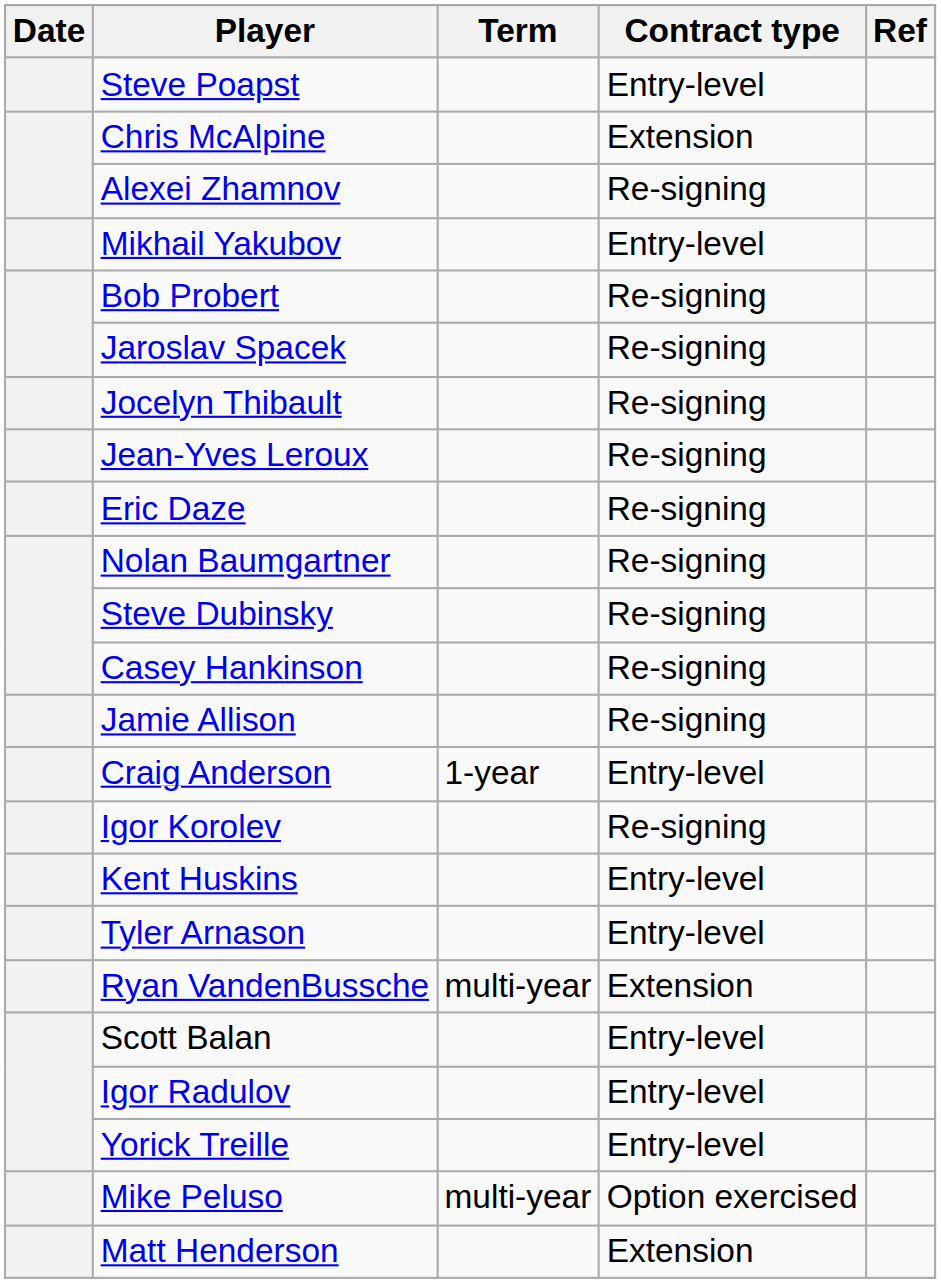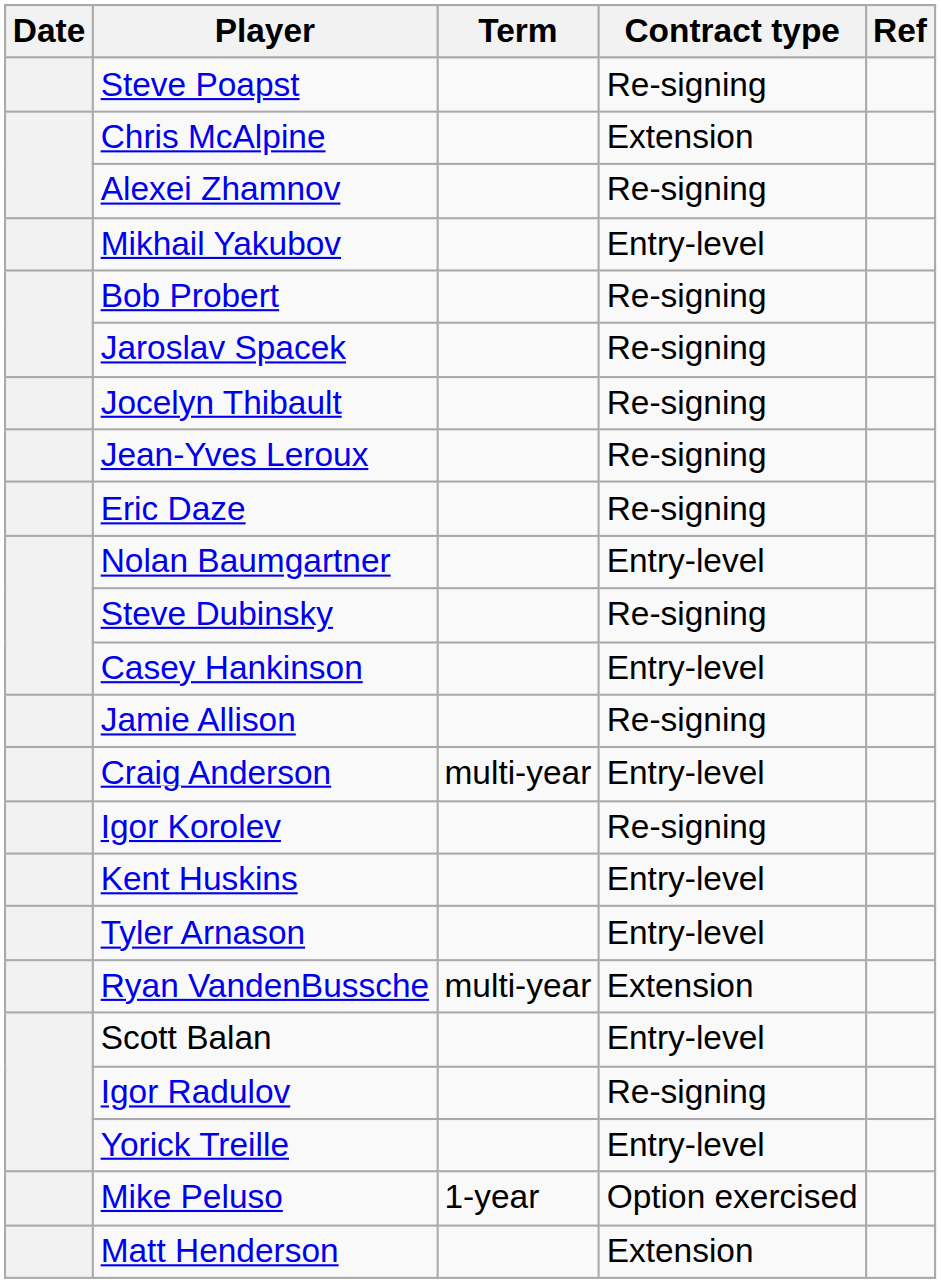 <table class="wikitable plainrowheaders">
 <tr style="background:#ddd; text-align:center;">
 <th>Date</th>
 <th>Player</th>
 <th>Term</th>
 <th>Contract type</th>
 <th>Ref</th>
 </tr>
 <tr>
 <th scope="row"></th>
 <td><a href='#'>Steve Poapst</a></td>
 <td></td>
-<td>Entry-level</td>
+<td>Re-signing</td>
 <td></td>
 </tr>
 <tr>
 <th scope="row" rowspan=2></th>
 <td><a href='#'>Chris McAlpine</a></td>
 <td></td>
 <td>Extension</td>
 <td></td>
 </tr>
 <tr>
 <td><a href='#'>Alexei Zhamnov</a></td>
 <td></td>
 <td>Re-signing</td>
 <td></td>
 </tr>
 <tr>
 <th scope="row"></th>
 <td><a href='#'>Mikhail Yakubov</a></td>
 <td></td>
 <td>Entry-level</td>
 <td></td>
 </tr>
 <tr>
 <th scope="row" rowspan=2></th>
 <td><a href='#'>Bob Probert</a></td>
 <td></td>
 <td>Re-signing</td>
 <td></td>
 </tr>
 <tr>
 <td><a href='#'>Jaroslav Spacek</a></td>
 <td></td>
 <td>Re-signing</td>
 <td></td>
 </tr>
 <tr>
 <th scope="row"></th>
 <td><a href='#'>Jocelyn Thibault</a></td>
 <td></td>
 <td>Re-signing</td>
 <td></td>
 </tr>
 <tr>
 <th scope="row"></th>
 <td><a href='#'>Jean-Yves Leroux</a></td>
 <td></td>
 <td>Re-signing</td>
 <td></td>
 </tr>
 <tr>
 <th scope="row"></th>
 <td><a href='#'>Eric Daze</a></td>
 <td></td>
 <td>Re-signing</td>
 <td></td>
 </tr>
 <tr>
 <th scope="row" rowspan=3></th>
 <td><a href='#'>Nolan Baumgartner</a></td>
 <td></td>
-<td>Re-signing</td>
+<td>Entry-level</td>
 <td></td>
 </tr>
 <tr>
 <td><a href='#'>Steve Dubinsky</a></td>
 <td></td>
 <td>Re-signing</td>
 <td></td>
 </tr>
 <tr>
 <td><a href='#'>Casey Hankinson</a></td>
 <td></td>
-<td>Re-signing</td>
+<td>Entry-level</td>
 <td></td>
 </tr>
 <tr>
 <th scope="row"></th>
 <td><a href='#'>Jamie Allison</a></td>
 <td></td>
 <td>Re-signing</td>
 <td></td>
 </tr>
 <tr>
 <th scope="row"></th>
 <td><a href='#'>Craig Anderson</a></td>
-<td>1-year</td>
+<td>multi-year</td>
 <td>Entry-level</td>
 <td></td>
 </tr>
 <tr>
 <th scope="row"></th>
 <td><a href='#'>Igor Korolev</a></td>
 <td></td>
 <td>Re-signing</td>
 <td></td>
 </tr>
 <tr>
 <th scope="row"></th>
 <td><a href='#'>Kent Huskins</a></td>
 <td></td>
 <td>Entry-level</td>
 <td></td>
 </tr>
 <tr>
 <th scope="row"></th>
 <td><a href='#'>Tyler Arnason</a></td>
 <td></td>
 <td>Entry-level</td>
 <td></td>
 </tr>
 <tr>
 <th scope="row"></th>
 <td><a href='#'>Ryan VandenBussche</a></td>
 <td>multi-year</td>
 <td>Extension</td>
 <td></td>
 </tr>
 <tr>
 <th scope="row" rowspan=3></th>
 <td>Scott Balan</td>
 <td></td>
 <td>Entry-level</td>
 <td></td>
 </tr>
 <tr>
 <td><a href='#'>Igor Radulov</a></td>
 <td></td>
-<td>Entry-level</td>
+<td>Re-signing</td>
 <td></td>
 </tr>
 <tr>
 <td><a href='#'>Yorick Treille</a></td>
 <td></td>
 <td>Entry-level</td>
 <td></td>
 </tr>
 <tr>
 <th scope="row"></th>
 <td><a href='#'>Mike Peluso</a></td>
-<td>multi-year</td>
+<td>1-year</td>
 <td>Option exercised</td>
 <td></td>
 </tr>
 <tr>
 <th scope="row"></th>
 <td><a href='#'>Matt Henderson</a></td>
 <td></td>
 <td>Extension</td>
 <td></td>
 </tr>
 </table>
